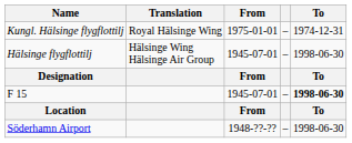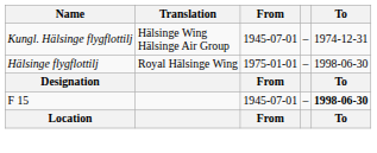 <table class="wikitable">
 <tr>
 <th style="font-weight:bold;">Name</th>
 <th style="font-weight:bold;">Translation</th>
 <th style="text-align: center; font-weight:bold;">From</th>
 <th></th>
 <th style="text-align: center; font-weight:bold;">To</th>
 </tr>
 <tr>
 <td style="font-style:italic;">Kungl. Hälsinge flygflottilj</td>
-<td>Royal Hälsinge Wing</td>
-<td>1975-01-01</td>
+<td>Hälsinge Wing<br>Hälsinge Air Group</td>
+<td>1945-07-01</td>
 <td>–</td>
 <td>1974-12-31</td>
 </tr>
 <tr>
 <td style="font-style:italic;">Hälsinge flygflottilj</td>
-<td>Hälsinge Wing<br>Hälsinge Air Group</td>
-<td>1945-07-01</td>
+<td>Royal Hälsinge Wing</td>
+<td>1975-01-01</td>
 <td>–</td>
 <td>1998-06-30</td>
 </tr>
 <tr>
 <th style="font-weight:bold;">Designation</th>
 <th style="font-weight:bold;"></th>
 <th style="text-align: center; font-weight:bold;">From</th>
 <th></th>
 <th style="text-align: center; font-weight:bold;">To</th>
 </tr>
 <tr>
 <td>F 15</td>
 <td></td>
 <td style="text-align: center;">1945-07-01</td>
 <td style="text-align: center;">–</td>
 <td style="text-align: center;"><strong>1998-06-30</strong></td>
 </tr>
 <tr>
 <th style="font-weight:bold;">Location</th>
 <th style="font-weight:bold;"></th>
 <th style="text-align: center; font-weight:bold;">From</th>
 <th></th>
 <th style="text-align: center; font-weight:bold;">To</th>
 </tr>
-<tr>
-<td><a href='#'>Söderhamn Airport</a></td>
-<td></td>
-<td style="text-align: center;">1948-??-??</td>
-<td style="text-align: center;">–</td>
-<td style="text-align: center;">1998-06-30</td>
-</tr>
 </table>
